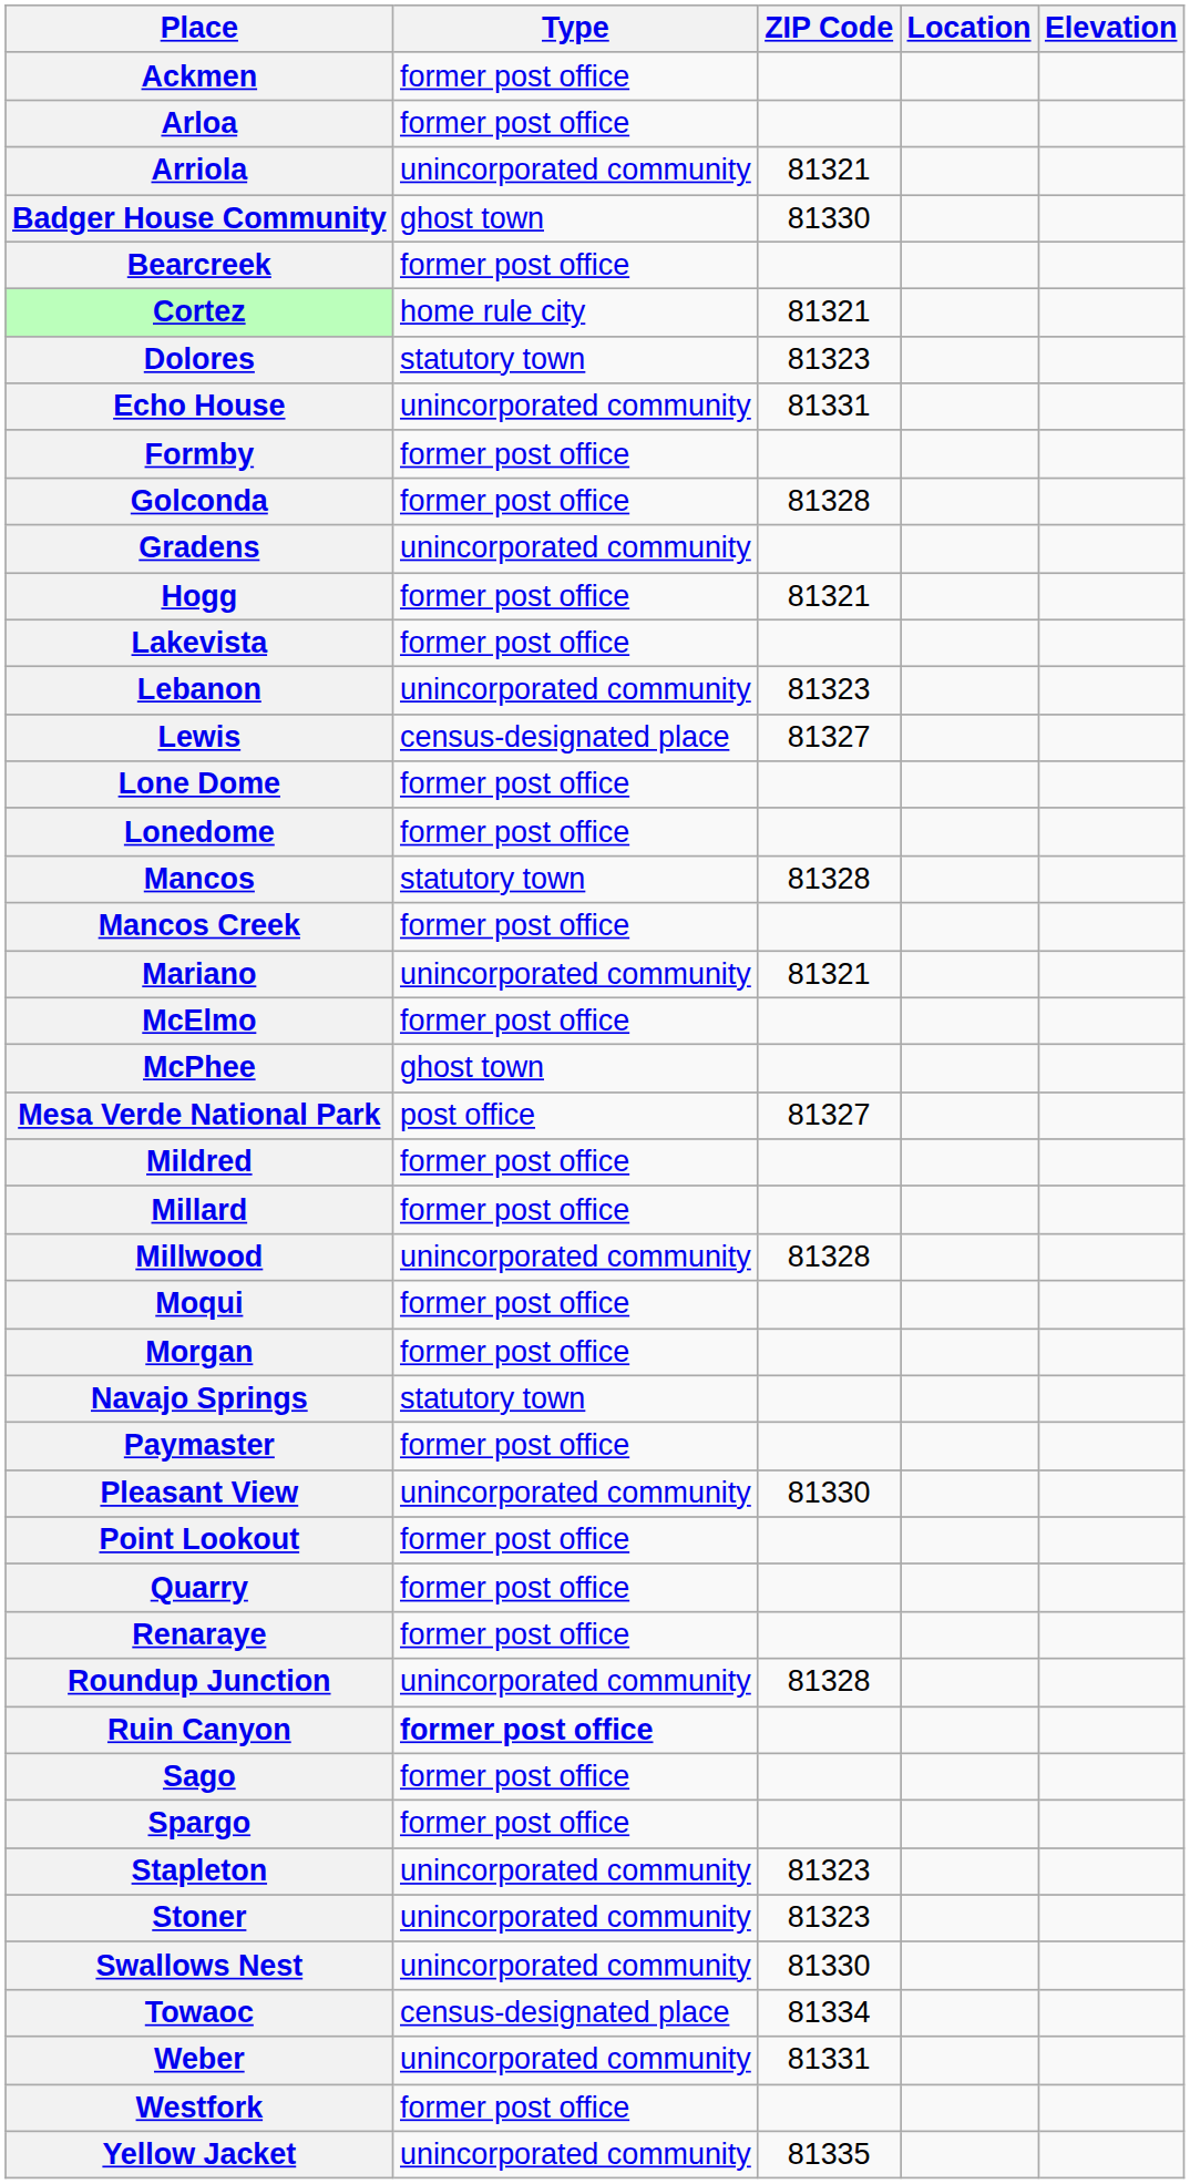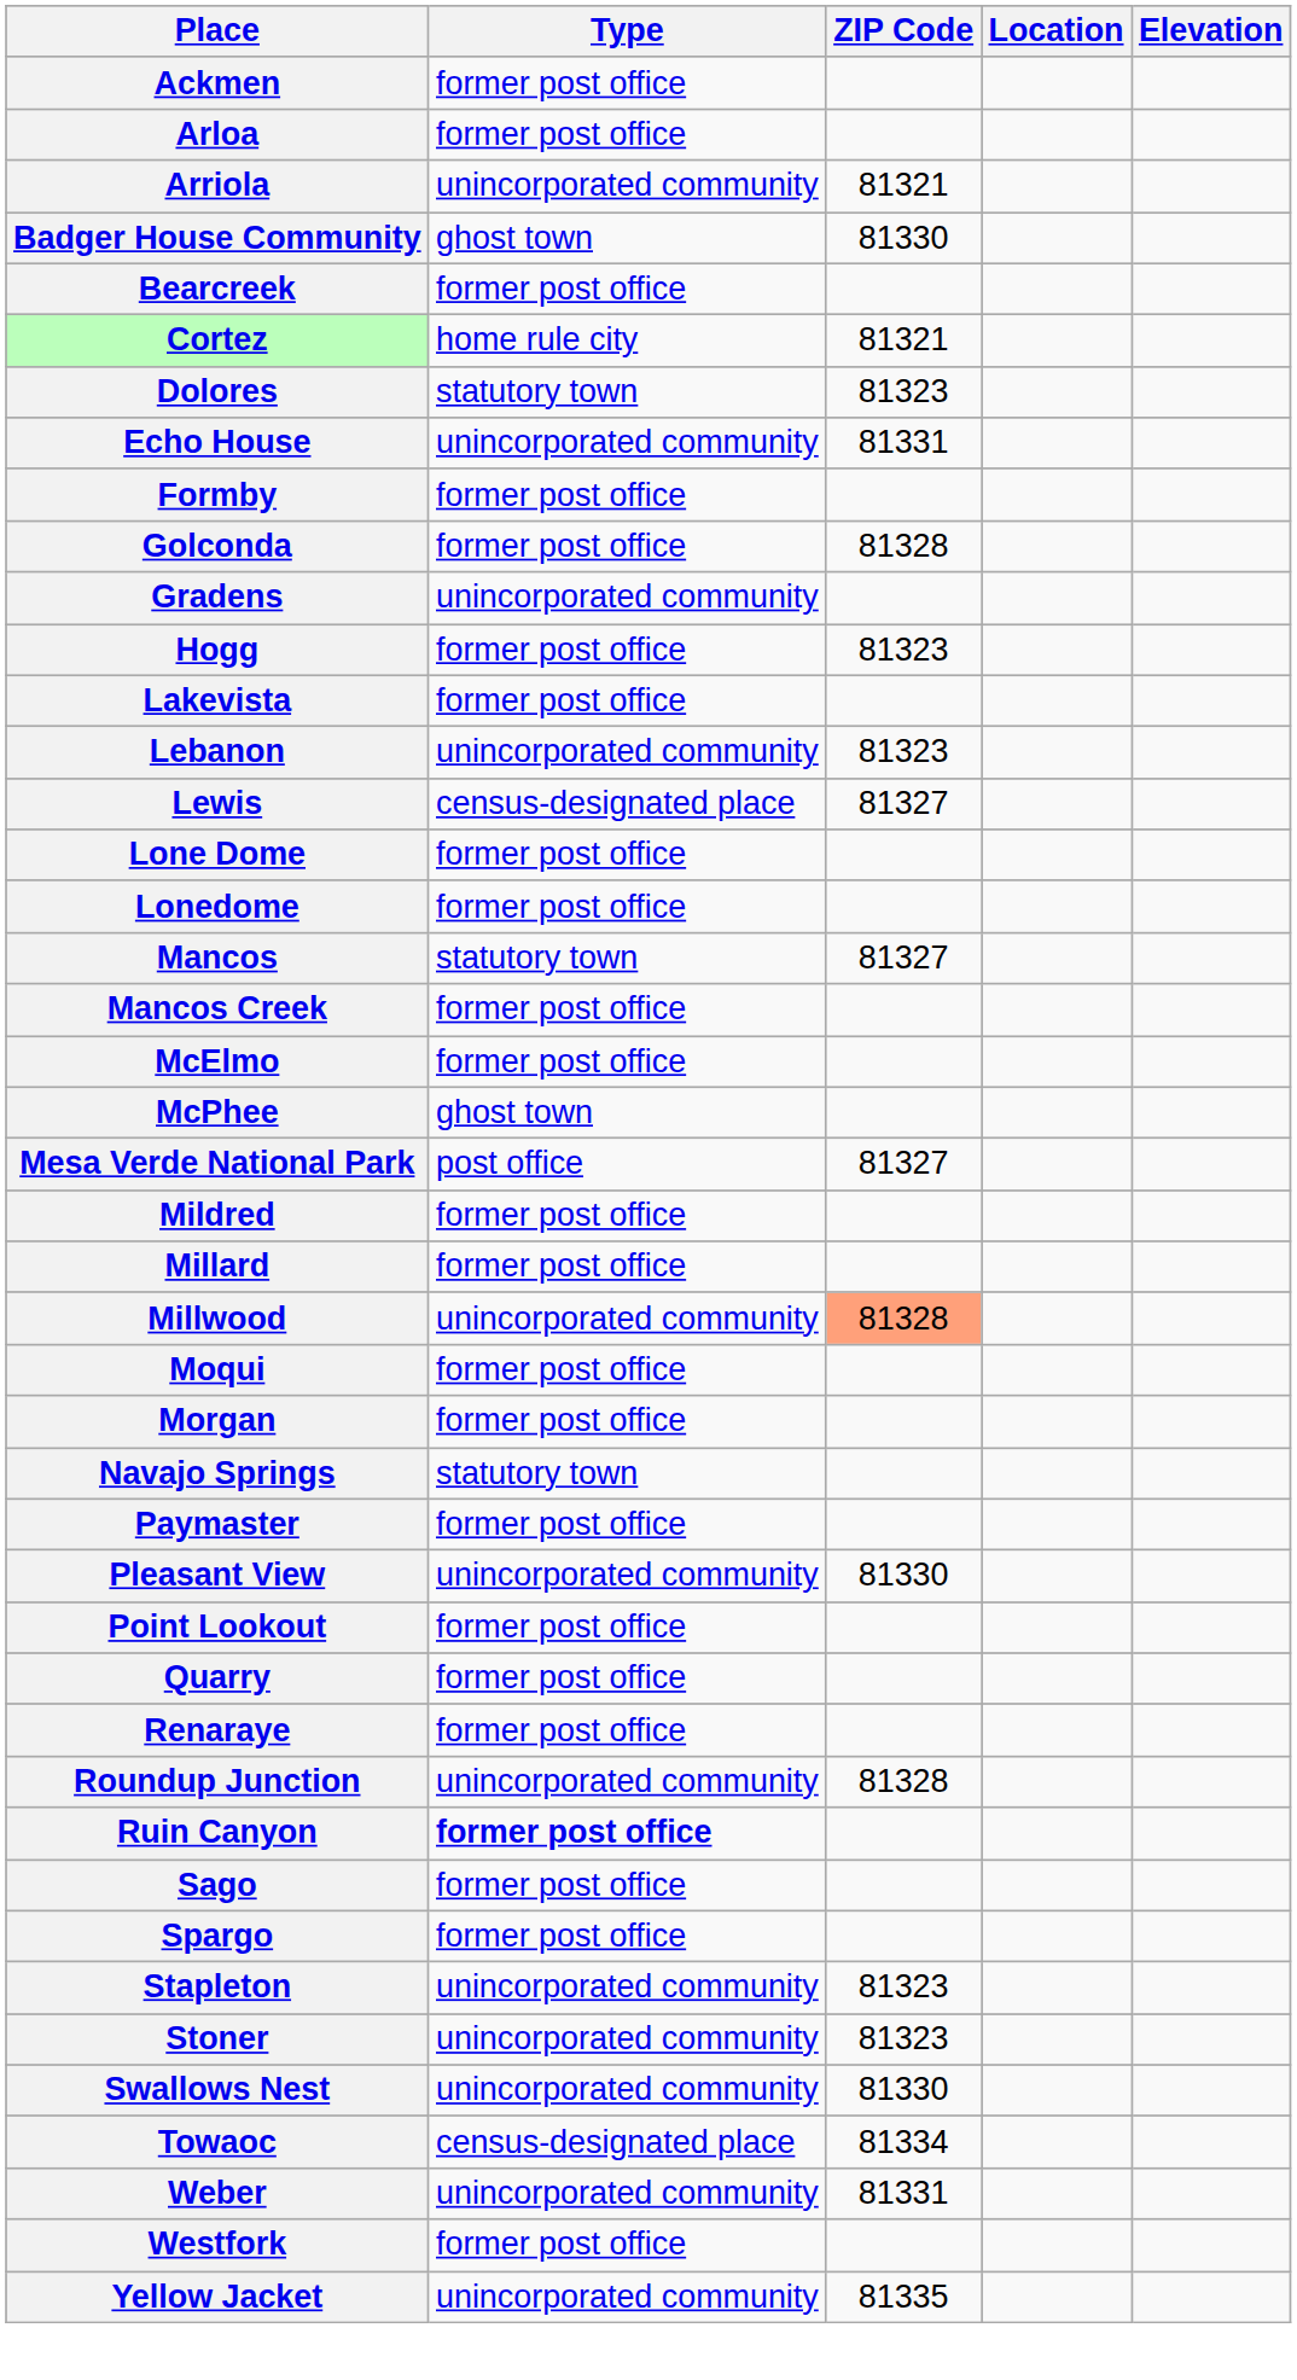 <table class="wikitable sortable  plainrowheaders" style="margin:auto;">
 <tr>
 <th scope=col><a href='#'>Place</a></th>
 <th scope=col><a href='#'>Type</a></th>
 <th scope=col><a href='#'>ZIP Code</a></th>
 <th scope=col><a href='#'>Location</a></th>
 <th scope=col><a href='#'>Elevation</a></th>
 </tr>
 <tr>
 <th scope=row><a href='#'>Ackmen</a></th>
 <td><a href='#'>former post office</a></td>
 <td align=center></td>
 <td></td>
 <td></td>
 </tr>
 <tr>
 <th scope=row><a href='#'>Arloa</a></th>
 <td><a href='#'>former post office</a></td>
 <td align=center></td>
 <td></td>
 <td></td>
 </tr>
 <tr>
 <th scope=row><a href='#'>Arriola</a></th>
 <td><a href='#'>unincorporated community</a></td>
 <td align=center>81321</td>
 <td></td>
 <td align=right></td>
 </tr>
 <tr>
 <th scope=row><a href='#'>Badger House Community</a></th>
 <td><a href='#'>ghost town</a></td>
 <td align=center>81330</td>
 <td></td>
 <td align=right></td>
 </tr>
 <tr>
 <th scope=row><a href='#'>Bearcreek</a></th>
 <td><a href='#'>former post office</a></td>
 <td align=center></td>
 <td></td>
 <td></td>
 </tr>
 <tr>
 <th scope=row style="background:#BBFFBB;"><a href='#'>Cortez</a></th>
 <td><a href='#'>home rule city</a></td>
 <td align=center>81321</td>
 <td></td>
 <td align=right></td>
 </tr>
 <tr>
 <th scope=row><a href='#'>Dolores</a></th>
 <td><a href='#'>statutory town</a></td>
 <td align=center>81323</td>
 <td></td>
 <td align=right></td>
 </tr>
 <tr>
 <th scope=row><a href='#'>Echo House</a></th>
 <td><a href='#'>unincorporated community</a></td>
 <td align=center>81331</td>
 <td></td>
 <td align=right></td>
 </tr>
 <tr>
 <th scope=row><a href='#'>Formby</a></th>
 <td><a href='#'>former post office</a></td>
 <td align=center></td>
 <td></td>
 <td></td>
 </tr>
 <tr>
 <th scope=row><a href='#'>Golconda</a></th>
 <td><a href='#'>former post office</a></td>
 <td align=center>81328</td>
 <td></td>
 <td align=right></td>
 </tr>
 <tr>
 <th scope=row><a href='#'>Gradens</a></th>
 <td><a href='#'>unincorporated community</a></td>
 <td align=center></td>
 <td></td>
 <td></td>
 </tr>
 <tr>
 <th scope=row><a href='#'>Hogg</a></th>
 <td><a href='#'>former post office</a></td>
-<td align=center>81321</td>
+<td align=center>81323</td>
 <td></td>
 <td></td>
 </tr>
 <tr>
 <th scope=row><a href='#'>Lakevista</a></th>
 <td><a href='#'>former post office</a></td>
 <td align=center></td>
 <td></td>
 <td></td>
 </tr>
 <tr>
 <th scope=row><a href='#'>Lebanon</a></th>
 <td><a href='#'>unincorporated community</a></td>
 <td align=center>81323</td>
 <td></td>
 <td align=right></td>
 </tr>
 <tr>
 <th scope=row><a href='#'>Lewis</a></th>
 <td><a href='#'>census-designated place</a></td>
 <td align=center>81327</td>
 <td></td>
 <td align=right></td>
 </tr>
 <tr>
 <th scope=row><a href='#'>Lone Dome</a></th>
 <td><a href='#'>former post office</a></td>
 <td align=center></td>
 <td></td>
 <td></td>
 </tr>
 <tr>
 <th scope=row><a href='#'>Lonedome</a></th>
 <td><a href='#'>former post office</a></td>
 <td align=center></td>
 <td></td>
 <td></td>
 </tr>
 <tr>
 <th scope=row><a href='#'>Mancos</a></th>
 <td><a href='#'>statutory town</a></td>
-<td align=center>81328</td>
+<td align=center>81327</td>
 <td></td>
 <td align=right></td>
 </tr>
 <tr>
 <th scope=row><a href='#'>Mancos Creek</a></th>
 <td><a href='#'>former post office</a></td>
 <td align=center></td>
 <td></td>
 <td></td>
-</tr>
-<tr>
-<th scope=row><a href='#'>Mariano</a></th>
-<td><a href='#'>unincorporated community</a></td>
-<td align=center>81321</td>
-<td></td>
-<td align=right></td>
 </tr>
 <tr>
 <th scope=row><a href='#'>McElmo</a></th>
 <td><a href='#'>former post office</a></td>
 <td align=center></td>
 <td></td>
 <td></td>
 </tr>
 <tr>
 <th scope=row><a href='#'>McPhee</a></th>
 <td><a href='#'>ghost town</a></td>
 <td align=center></td>
 <td></td>
 <td></td>
 </tr>
 <tr>
 <th scope=row><a href='#'>Mesa Verde National Park</a></th>
 <td><a href='#'>post office</a></td>
 <td align=center>81327</td>
 <td></td>
 <td></td>
 </tr>
 <tr>
 <th scope=row><a href='#'>Mildred</a></th>
 <td><a href='#'>former post office</a></td>
 <td align=center></td>
 <td></td>
 <td></td>
 </tr>
 <tr>
 <th scope=row><a href='#'>Millard</a></th>
 <td><a href='#'>former post office</a></td>
 <td align=center></td>
 <td></td>
 <td></td>
 </tr>
 <tr>
 <th scope=row><a href='#'>Millwood</a></th>
 <td><a href='#'>unincorporated community</a></td>
-<td align=center>81328</td>
+<td align=center style="background: lightsalmon;">81328</td>
 <td></td>
 <td align=right></td>
 </tr>
 <tr>
 <th scope=row><a href='#'>Moqui</a></th>
 <td><a href='#'>former post office</a></td>
 <td align=center></td>
 <td></td>
 <td></td>
 </tr>
 <tr>
 <th scope=row><a href='#'>Morgan</a></th>
 <td><a href='#'>former post office</a></td>
 <td align=center></td>
 <td></td>
 <td></td>
 </tr>
 <tr>
 <th scope=row><a href='#'>Navajo Springs</a></th>
 <td><a href='#'>statutory town</a></td>
 <td align=center></td>
 <td></td>
 <td></td>
 </tr>
 <tr>
 <th scope=row><a href='#'>Paymaster</a></th>
 <td><a href='#'>former post office</a></td>
 <td align=center></td>
 <td></td>
 <td></td>
 </tr>
 <tr>
 <th scope=row><a href='#'>Pleasant View</a></th>
 <td><a href='#'>unincorporated community</a></td>
 <td align=center>81330</td>
 <td></td>
 <td align=right></td>
 </tr>
 <tr>
 <th scope=row><a href='#'>Point Lookout</a></th>
 <td><a href='#'>former post office</a></td>
 <td align=center></td>
 <td></td>
 <td></td>
 </tr>
 <tr>
 <th scope=row><a href='#'>Quarry</a></th>
 <td><a href='#'>former post office</a></td>
 <td align=center></td>
 <td></td>
 <td></td>
 </tr>
 <tr>
 <th scope=row><a href='#'>Renaraye</a></th>
 <td><a href='#'>former post office</a></td>
 <td align=center></td>
 <td></td>
 <td></td>
 </tr>
 <tr>
 <th scope=row><a href='#'>Roundup Junction</a></th>
 <td><a href='#'>unincorporated community</a></td>
 <td align=center>81328</td>
 <td></td>
 <td align=right></td>
 </tr>
 <tr>
 <th scope=row><a href='#'>Ruin Canyon</a></th>
 <td><strong><a href='#'>former post office</a></strong></td>
 <td align=center></td>
 <td></td>
 <td></td>
 </tr>
 <tr>
 <th scope=row><a href='#'>Sago</a></th>
 <td><a href='#'>former post office</a></td>
 <td align=center></td>
 <td></td>
 <td></td>
 </tr>
 <tr>
 <th scope=row><a href='#'>Spargo</a></th>
 <td><a href='#'>former post office</a></td>
 <td align=center></td>
 <td></td>
 <td></td>
 </tr>
 <tr>
 <th scope=row><a href='#'>Stapleton</a></th>
 <td><a href='#'>unincorporated community</a></td>
 <td align=center>81323</td>
 <td></td>
 <td align=right></td>
 </tr>
 <tr>
 <th scope=row><a href='#'>Stoner</a></th>
 <td><a href='#'>unincorporated community</a></td>
 <td align=center>81323</td>
 <td></td>
 <td align=right></td>
 </tr>
 <tr>
 <th scope=row><a href='#'>Swallows Nest</a></th>
 <td><a href='#'>unincorporated community</a></td>
 <td align=center>81330</td>
 <td></td>
 <td align=right></td>
 </tr>
 <tr>
 <th scope=row><a href='#'>Towaoc</a></th>
 <td><a href='#'>census-designated place</a></td>
 <td align=center>81334</td>
 <td></td>
 <td align=right></td>
 </tr>
 <tr>
 <th scope=row><a href='#'>Weber</a></th>
 <td><a href='#'>unincorporated community</a></td>
 <td align=center>81331</td>
 <td></td>
 <td align=right></td>
 </tr>
 <tr>
 <th scope=row><a href='#'>Westfork</a></th>
 <td><a href='#'>former post office</a></td>
 <td align=center></td>
 <td></td>
 <td></td>
 </tr>
 <tr>
 <th scope=row><a href='#'>Yellow Jacket</a></th>
 <td><a href='#'>unincorporated community</a></td>
 <td align=center>81335</td>
 <td></td>
 <td align=right></td>
 </tr>
 </table>
